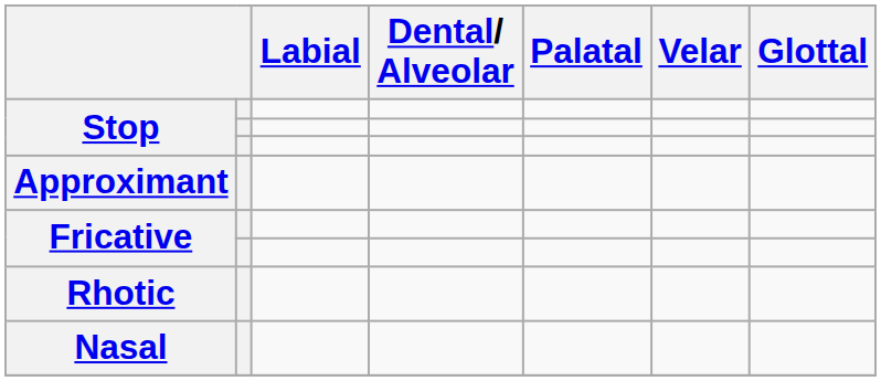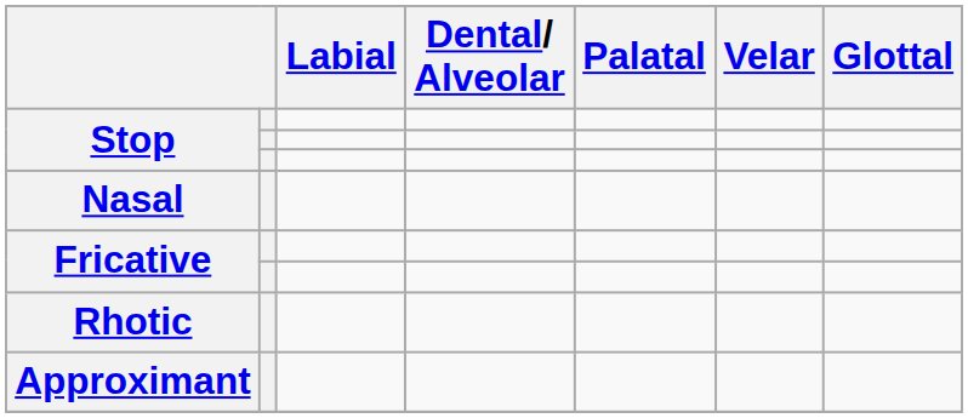 <table class="wikitable" style="text-align:center;">
 <tr>
 <th colspan="2"></th>
 <th><a href='#'>Labial</a></th>
 <th><a href='#'>Dental</a>/<br><a href='#'>Alveolar</a></th>
 <th><a href='#'>Palatal</a></th>
 <th><a href='#'>Velar</a></th>
 <th><a href='#'>Glottal</a></th>
 </tr>
 <tr>
 <th rowspan="3"><a href='#'>Stop</a></th>
 <th></th>
 <td></td>
 <td></td>
 <td></td>
 <td></td>
 <td></td>
 </tr>
 <tr>
 <th></th>
 <td></td>
 <td></td>
 <td></td>
 <td></td>
 <td></td>
 </tr>
 <tr>
 <th></th>
 <td></td>
 <td></td>
 <td></td>
 <td></td>
 <td></td>
 </tr>
 <tr>
-<th rowspan="1"><a href='#'>Approximant</a></th>
+<th rowspan="1"><a href='#'>Nasal</a></th>
 <th></th>
 <td></td>
 <td></td>
 <td></td>
 <td></td>
 <td></td>
 </tr>
 <tr>
 <th rowspan="2"><a href='#'>Fricative</a></th>
 <th></th>
 <td></td>
 <td></td>
 <td></td>
 <td></td>
 <td></td>
 </tr>
 <tr>
 <th></th>
 <td></td>
 <td></td>
 <td></td>
 <td></td>
 <td></td>
 </tr>
 <tr>
 <th rowspan="1"><a href='#'>Rhotic</a></th>
 <th></th>
 <td></td>
 <td></td>
 <td></td>
 <td></td>
 <td></td>
 </tr>
 <tr>
-<th rowspan="1"><a href='#'>Nasal</a></th>
+<th rowspan="1"><a href='#'>Approximant</a></th>
 <th></th>
 <td></td>
 <td></td>
 <td></td>
 <td></td>
 <td></td>
 </tr>
 <tr>
 </tr>
 </table>
